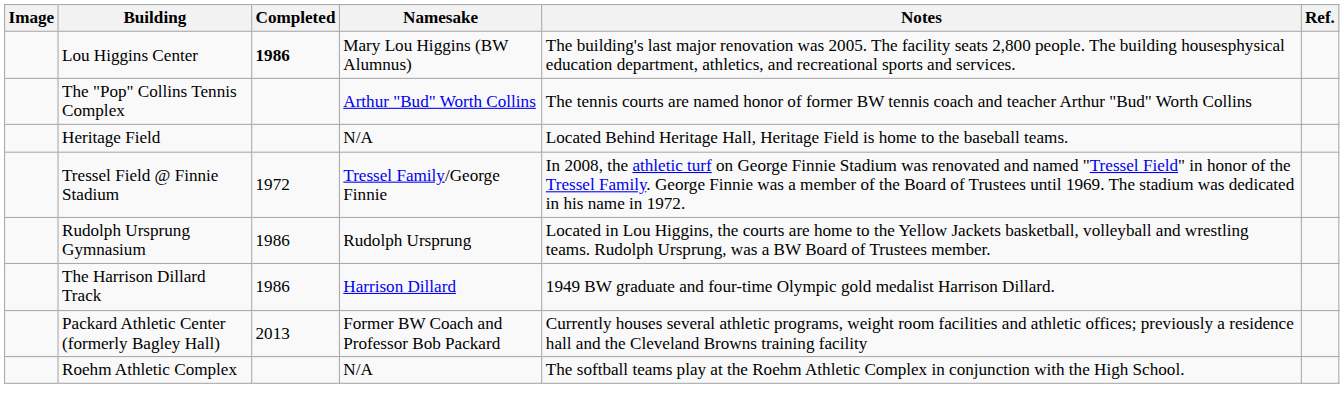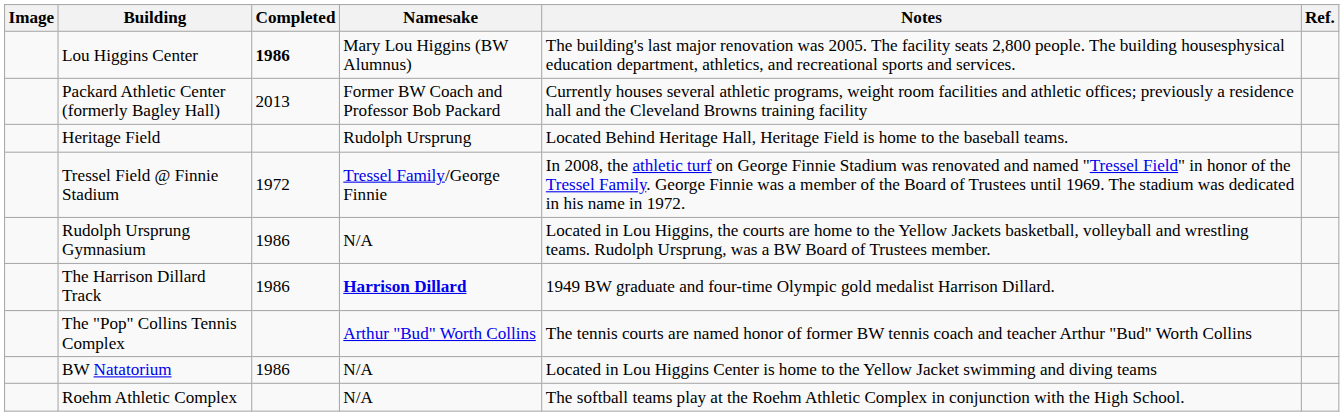 <table class="wikitable sortable">
 <tr>
 <th class="unsortable">Image</th>
 <th>Building</th>
 <th>Completed</th>
 <th>Namesake</th>
 <th>Notes</th>
 <th>Ref.</th>
 </tr>
 <tr>
 <td></td>
 <td>Lou Higgins Center</td>
 <td><strong>1986</strong></td>
 <td>Mary Lou Higgins (BW Alumnus)</td>
 <td>The building's last major renovation was 2005. The facility seats 2,800 people. The building housesphysical education department, athletics, and recreational sports and services.</td>
 <td></td>
 </tr>
 <tr>
 <td></td>
-<td>The "Pop" Collins Tennis Complex</td>
-<td></td>
-<td><a href='#'>Arthur "Bud" Worth Collins</a></td>
-<td>The tennis courts are named honor of former BW tennis coach and teacher Arthur "Bud" Worth Collins</td>
+<td>Packard Athletic Center (formerly Bagley Hall)</td>
+<td>2013</td>
+<td>Former BW Coach and Professor Bob Packard</td>
+<td>Currently houses several athletic programs, weight room facilities and athletic offices; previously a residence hall and the Cleveland Browns training facility</td>
 <td></td>
 </tr>
 <tr>
 <td></td>
 <td>Heritage Field</td>
 <td></td>
-<td>N/A</td>
+<td>Rudolph Ursprung</td>
 <td>Located Behind Heritage Hall, Heritage Field is home to the baseball teams.</td>
 <td></td>
 </tr>
 <tr>
 <td><br></td>
 <td>Tressel Field @ Finnie Stadium</td>
 <td>1972</td>
 <td><a href='#'>Tressel Family</a>/George Finnie</td>
 <td>In 2008, the <a href='#'>athletic turf</a> on George Finnie Stadium was renovated and named "<a href='#'>Tressel Field</a>" in honor of the <a href='#'>Tressel Family</a>. George Finnie was a member of the Board of Trustees until 1969. The stadium was dedicated in his name in 1972.</td>
 <td></td>
 </tr>
 <tr>
 <td></td>
 <td>Rudolph Ursprung Gymnasium</td>
 <td>1986</td>
-<td>Rudolph Ursprung</td>
+<td>N/A</td>
 <td>Located in Lou Higgins, the courts are home to the Yellow Jackets basketball, volleyball and wrestling teams. Rudolph Ursprung, was a BW Board of Trustees member.</td>
 <td></td>
 </tr>
 <tr>
 <td></td>
 <td>The Harrison Dillard Track</td>
 <td>1986</td>
-<td><a href='#'>Harrison Dillard</a></td>
+<td><strong><a href='#'>Harrison Dillard</a></strong></td>
 <td>1949 BW graduate and four-time Olympic gold medalist Harrison Dillard.</td>
 <td></td>
 </tr>
 <tr>
 <td></td>
-<td>Packard Athletic Center (formerly Bagley Hall)</td>
-<td>2013</td>
-<td>Former BW Coach and Professor Bob Packard</td>
-<td>Currently houses several athletic programs, weight room facilities and athletic offices; previously a residence hall and the Cleveland Browns training facility</td>
+<td>The "Pop" Collins Tennis Complex</td>
+<td></td>
+<td><a href='#'>Arthur "Bud" Worth Collins</a></td>
+<td>The tennis courts are named honor of former BW tennis coach and teacher Arthur "Bud" Worth Collins</td>
+<td></td>
+</tr>
+<tr>
+<td></td>
+<td>BW <a href='#'>Natatorium</a></td>
+<td>1986</td>
+<td>N/A</td>
+<td>Located in Lou Higgins Center is home to the Yellow Jacket swimming and diving teams</td>
 <td></td>
 </tr>
 <tr>
 <td></td>
 <td>Roehm Athletic Complex</td>
 <td></td>
 <td>N/A</td>
 <td>The softball teams play at the Roehm Athletic Complex in conjunction with the High School.</td>
 <td></td>
 </tr>
 </table>
